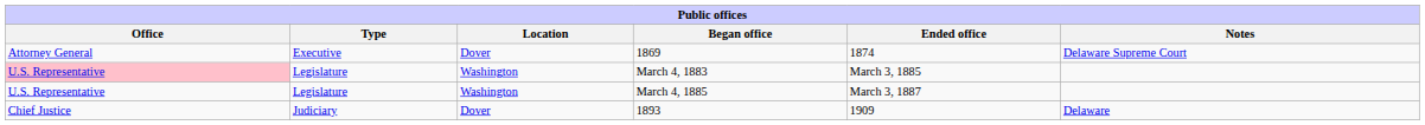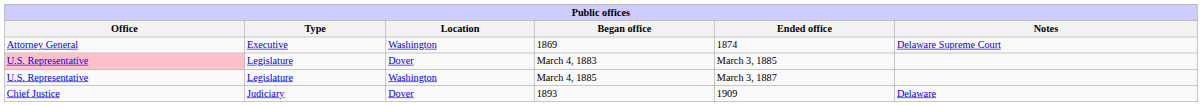 <table class=wikitable style="width: 94%" style="text-align: center;" align="center">
 <tr bgcolor=#cccccc>
 <th colspan=7 style="background: #ccccff;">Public offices</th>
 </tr>
 <tr>
 <th><strong>Office</strong></th>
 <th><strong>Type</strong></th>
 <th><strong>Location</strong></th>
 <th><strong>Began office</strong></th>
 <th><strong>Ended office</strong></th>
 <th><strong>Notes</strong></th>
 </tr>
 <tr>
 <td><a href='#'>Attorney General</a></td>
 <td><a href='#'>Executive</a></td>
-<td><a href='#'>Dover</a></td>
+<td><a href='#'>Washington</a></td>
 <td>1869</td>
 <td>1874</td>
 <td><a href='#'>Delaware Supreme Court</a></td>
 </tr>
 <tr>
 <td style="background: pink;"><a href='#'>U.S. Representative</a></td>
 <td><a href='#'>Legislature</a></td>
-<td><a href='#'>Washington</a></td>
+<td><a href='#'>Dover</a></td>
 <td>March 4, 1883</td>
 <td>March 3, 1885</td>
 <td></td>
 </tr>
 <tr>
 <td><a href='#'>U.S. Representative</a></td>
 <td><a href='#'>Legislature</a></td>
 <td><a href='#'>Washington</a></td>
 <td>March 4, 1885</td>
 <td>March 3, 1887</td>
 <td></td>
 </tr>
 <tr>
 <td><a href='#'>Chief Justice</a></td>
 <td><a href='#'>Judiciary</a></td>
 <td><a href='#'>Dover</a></td>
 <td>1893</td>
 <td>1909</td>
 <td><a href='#'>Delaware</a></td>
 </tr>
 </table>
